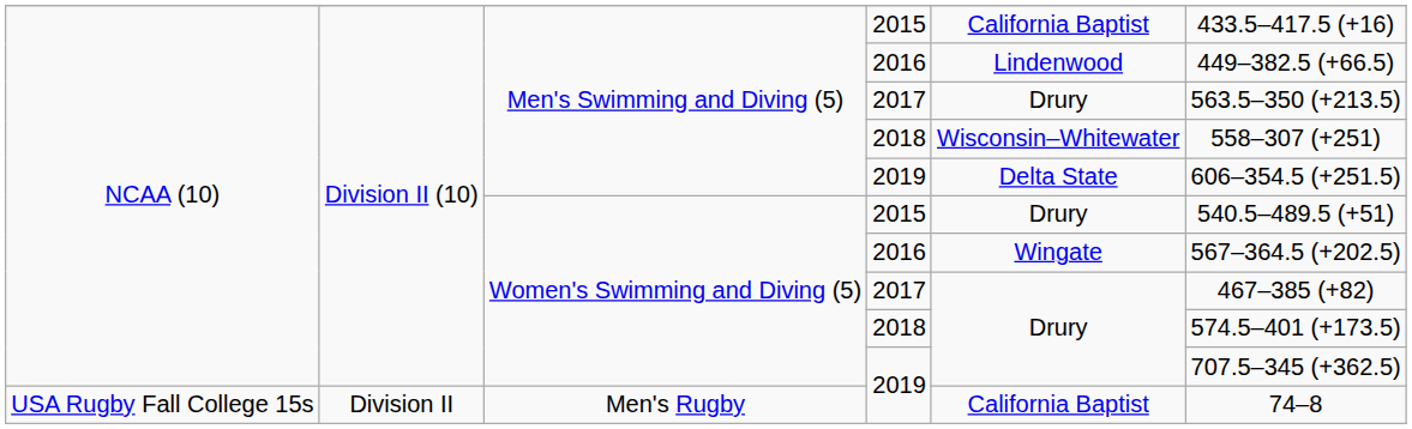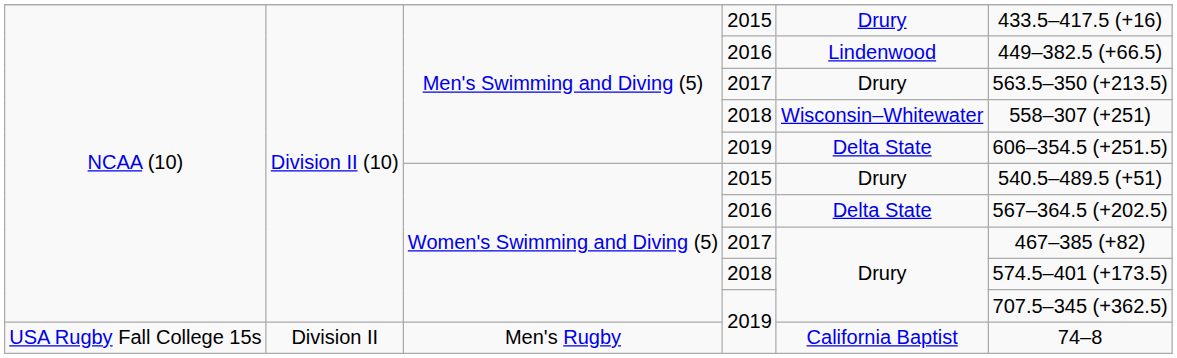 <table class="wikitable" style="text-align:center">
 <tr>
 </tr>
 <tr align="center">
 <td rowspan="10"><a href='#'>NCAA</a> (10)</td>
 <td rowspan="10"><a href='#'>Division II</a> (10)</td>
 <td rowspan="5"><a href='#'>Men's Swimming and Diving</a> (5)</td>
 <td>2015</td>
-<td><a href='#'>California Baptist</a></td>
+<td><a href='#'>Drury</a></td>
 <td>433.5–417.5 (+16)</td>
 </tr>
 <tr align="center">
 <td>2016</td>
 <td><a href='#'>Lindenwood</a></td>
 <td>449–382.5 (+66.5)</td>
 </tr>
 <tr align="center">
 <td>2017</td>
 <td>Drury</td>
 <td>563.5–350 (+213.5)</td>
 </tr>
 <tr align="center">
 <td>2018</td>
 <td><a href='#'>Wisconsin–Whitewater</a></td>
 <td>558–307 (+251)</td>
 </tr>
 <tr align="center">
 <td>2019</td>
 <td><a href='#'>Delta State</a></td>
 <td>606–354.5 (+251.5)</td>
 </tr>
 <tr align="center">
 <td rowspan="5"><a href='#'>Women's Swimming and Diving</a> (5)</td>
 <td>2015</td>
 <td>Drury</td>
 <td>540.5–489.5 (+51)</td>
 </tr>
 <tr align="center">
 <td>2016</td>
-<td><a href='#'>Wingate</a></td>
+<td><a href='#'>Delta State</a></td>
 <td>567–364.5 (+202.5)</td>
 </tr>
 <tr align="center">
 <td>2017</td>
 <td rowspan="3">Drury</td>
 <td>467–385 (+82)</td>
 </tr>
 <tr align="center">
 <td>2018</td>
 <td>574.5–401 (+173.5)</td>
 </tr>
 <tr align="center">
 <td rowspan="2">2019</td>
 <td>707.5–345 (+362.5)</td>
 </tr>
 <tr>
 <td><a href='#'>USA Rugby</a> Fall College 15s</td>
 <td>Division II</td>
 <td>Men's <a href='#'>Rugby</a></td>
 <td><a href='#'>California Baptist</a></td>
 <td>74–8</td>
 </tr>
 </table>
